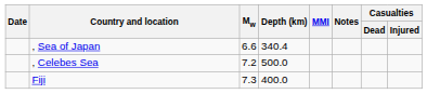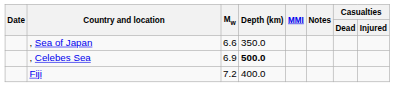 <table class="wikitable sortable sort-under" style="border:1px black; margin-left:1em;">
 <tr>
 <th rowspan="2"><small>Date</small></th>
 <th rowspan="2" style="width: 310px"><small>Country and location</small></th>
 <th rowspan="2"><small>M<sub>w</sub></small></th>
 <th rowspan="2"><small>Depth (km)</small></th>
 <th rowspan="2"><small><a href='#'>MMI</a></small></th>
 <th rowspan="2" class="unsortable"><small>Notes</small></th>
 <th colspan="2"><small>Casualties</small></th>
 </tr>
 <tr>
 <th><small>Dead</small></th>
 <th><small>Injured</small></th>
 </tr>
 <tr>
 <td></td>
 <td>, <a href='#'>Sea of Japan</a></td>
 <td>6.6</td>
-<td>340.4</td>
+<td>350.0</td>
 <td></td>
 <td></td>
 <td></td>
 <td></td>
 </tr>
 <tr>
 <td></td>
 <td>, <a href='#'>Celebes Sea</a></td>
-<td>7.2</td>
-<td>500.0</td>
+<td>6.9</td>
+<td><strong>500.0</strong></td>
 <td></td>
 <td></td>
 <td></td>
 <td></td>
 </tr>
 <tr>
 <td></td>
 <td> <a href='#'>Fiji</a></td>
-<td>7.3</td>
+<td>7.2</td>
 <td>400.0</td>
 <td></td>
 <td></td>
 <td></td>
 <td></td>
 </tr>
 </table>
